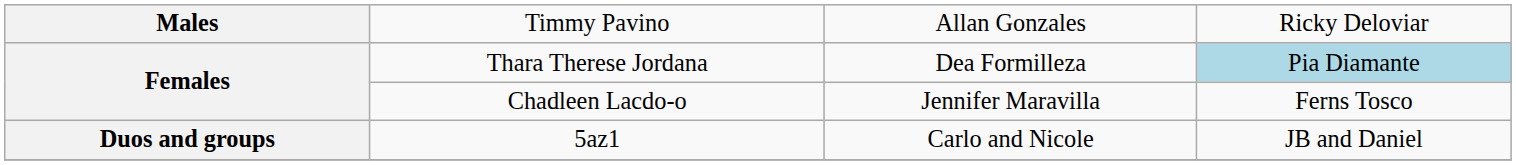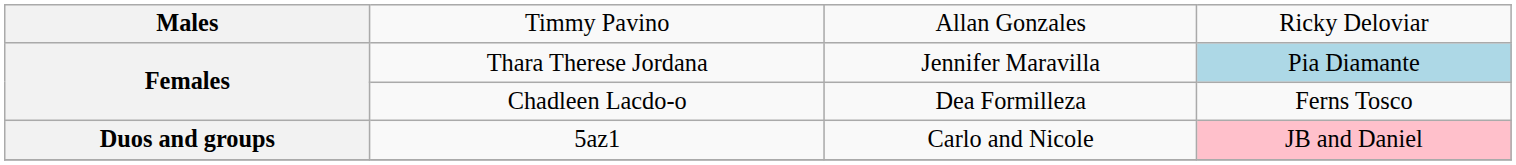 <table class="wikitable" style="text-align:center; font-size:100%; width:50%;">
 <tr>
 <th>Males</th>
 <td>Timmy Pavino</td>
 <td>Allan Gonzales</td>
 <td>Ricky Deloviar</td>
 </tr>
 <tr>
 <th rowspan="2">Females</th>
 <td>Thara Therese Jordana</td>
-<td>Dea Formilleza</td>
+<td>Jennifer Maravilla</td>
 <td style="background: lightblue;">Pia Diamante</td>
 </tr>
 <tr>
 <td>Chadleen Lacdo-o</td>
-<td>Jennifer Maravilla</td>
+<td>Dea Formilleza</td>
 <td>Ferns Tosco</td>
 </tr>
 <tr>
 <th>Duos and groups</th>
 <td>5az1</td>
 <td>Carlo and Nicole</td>
-<td>JB and Daniel</td>
+<td style="background: pink;">JB and Daniel</td>
 </tr>
 <tr>
 </tr>
 </table>
